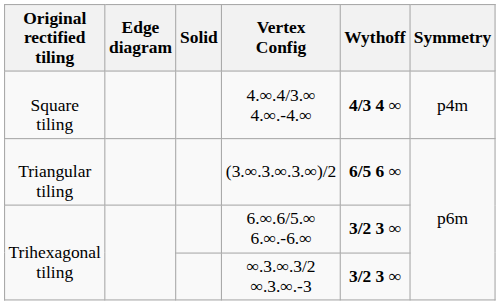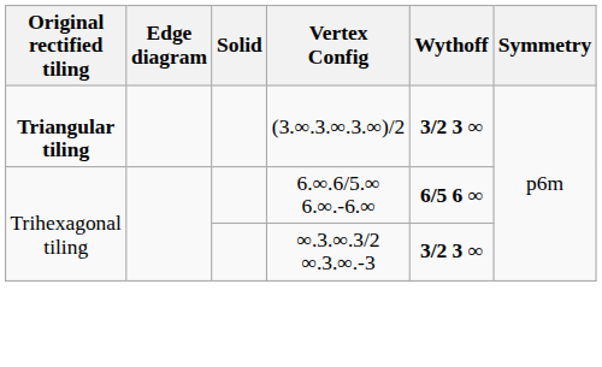 <table class="wikitable sortable">
 <tr>
 <th>Original<br>rectified<br>tiling</th>
 <th>Edge<br>diagram</th>
 <th>Solid</th>
 <th>Vertex<br>Config</th>
 <th>Wythoff</th>
 <th>Symmetry</th>
 </tr>
 <tr align=center>
-<td><br>Square<br>tiling</td>
-<td></td>
-<td></td>
-<td>4.∞.4/3.∞<br>4.∞.-4.∞</td>
-<td><strong>4/3 4  ∞</strong></td>
-<td>p4m</td>
-</tr>
-<tr align=center>
-<td><br>Triangular<br>tiling</td>
+<td><strong><br>Triangular<br>tiling</strong></td>
 <td></td>
 <td></td>
 <td>(3.∞.3.∞.3.∞)/2</td>
-<td><strong>6/5 6  ∞</strong></td>
+<td><strong>3/2  3 ∞</strong></td>
 <td rowspan=3>p6m</td>
 </tr>
 <tr align=center>
 <td rowspan=2><br>Trihexagonal<br>tiling</td>
 <td rowspan=2></td>
 <td></td>
 <td>6.∞.6/5.∞<br>6.∞.-6.∞</td>
-<td><strong>3/2  3 ∞</strong></td>
+<td><strong>6/5 6  ∞</strong></td>
 </tr>
 <tr align=center>
 <td></td>
 <td>∞.3.∞.3/2<br>∞.3.∞.-3</td>
 <td><strong>3/2 3  ∞</strong></td>
 </tr>
 </table>
